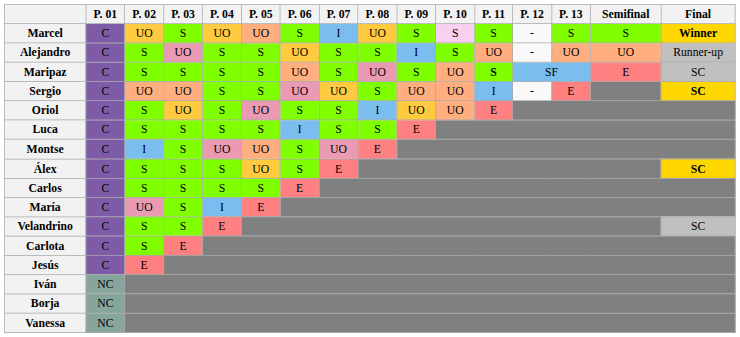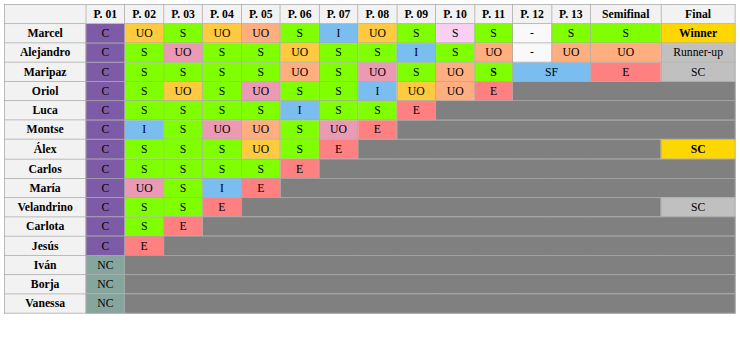 <table class="wikitable center" style="font-size:95%; width:950px; text-align:center">
 <tr>
 <th></th>
 <th>P. 01</th>
 <th>P. 02</th>
 <th>P. 03</th>
 <th>P. 04</th>
 <th>P. 05</th>
 <th>P. 06</th>
 <th>P. 07</th>
 <th>P. 08</th>
 <th>P. 09</th>
 <th>P. 10</th>
 <th>P. 11</th>
 <th>P. 12</th>
 <th>P. 13</th>
 <th>Semifinal</th>
 <th>Final</th>
 </tr>
 <tr>
 <th>Marcel</th>
 <td bgcolor="#7D5BA6">C</td>
 <td bgcolor="#FDCA40">UO</td>
 <td bgcolor="#80FF00">S</td>
 <td bgcolor="#FDCA40">UO</td>
 <td bgcolor="#FFAE80">UO</td>
 <td bgcolor="#80FF00">S</td>
 <td bgcolor="#79BEEE">I</td>
 <td bgcolor="#FDCA40">UO</td>
 <td bgcolor="#80FF00">S</td>
 <td bgcolor="#F9CFF2">S</td>
 <td bgcolor="#80FF00">S</td>
 <td>-</td>
 <td bgcolor="#80FF00">S</td>
 <td bgcolor="#80FF00">S</td>
 <td bgcolor="gold"><strong>Winner</strong></td>
 </tr>
 <tr>
 <th>Alejandro</th>
 <td bgcolor="#7D5BA6">C</td>
 <td bgcolor="#80FF00">S</td>
 <td bgcolor="#EA9AB2">UO</td>
 <td bgcolor="#80FF00">S</td>
 <td bgcolor="#80FF00">S</td>
 <td bgcolor="#FDCA40">UO</td>
 <td bgcolor="#80FF00">S</td>
 <td bgcolor="#80FF00">S</td>
 <td bgcolor="#79BEEE">I</td>
 <td bgcolor="#80FF00">S</td>
 <td bgcolor="#FFAE80">UO</td>
 <td>-</td>
 <td bgcolor="#FFAE80">UO</td>
 <td bgcolor="#FFAE80">UO</td>
 <td bgcolor="silver">Runner-up</td>
 </tr>
 <tr>
 <th>Maripaz</th>
 <td bgcolor="#7D5BA6">C</td>
 <td bgcolor="#80FF00">S</td>
 <td bgcolor="#80FF00">S</td>
 <td bgcolor="#80FF00">S</td>
 <td bgcolor="#80FF00">S</td>
 <td bgcolor="#FFAE80">UO</td>
 <td bgcolor="#80FF00">S</td>
 <td bgcolor="#EA9AB2">UO</td>
 <td bgcolor="#80FF00">S</td>
 <td bgcolor="#FFAE80">UO</td>
 <td bgcolor="#80FF00"><strong>S</strong></td>
 <td colspan=2 bgcolor="#79BEEE">SF</td>
 <td bgcolor="#FF8080">E</td>
 <td bgcolor="silver">SC</td>
-</tr>
-<tr>
-<th>Sergio</th>
-<td bgcolor="#7D5BA6">C</td>
-<td bgcolor="#FFAE80">UO</td>
-<td bgcolor="#FFAE80">UO</td>
-<td bgcolor="#80FF00">S</td>
-<td bgcolor="#80FF00">S</td>
-<td bgcolor="#EA9AB2">UO</td>
-<td bgcolor="#FDCA40">UO</td>
-<td bgcolor="#80FF00">S</td>
-<td bgcolor="#FFAE80">UO</td>
-<td bgcolor="#FFAE80">UO</td>
-<td bgcolor="#79BEEE">I</td>
-<td>-</td>
-<td bgcolor="#FF8080">E</td>
-<td bgcolor="gray"></td>
-<td bgcolor="gold"><strong>SC</strong></td>
 </tr>
 <tr>
 <th>Oriol</th>
 <td bgcolor="#7D5BA6">C</td>
 <td bgcolor="#80FF00">S</td>
 <td bgcolor="#FDCA40">UO</td>
 <td bgcolor="#80FF00">S</td>
 <td bgcolor="#EA9AB2">UO</td>
 <td bgcolor="#80FF00">S</td>
 <td bgcolor="#80FF00">S</td>
 <td bgcolor="#79BEEE">I</td>
 <td bgcolor="#FDCA40">UO</td>
 <td bgcolor="#FFAE80">UO</td>
 <td bgcolor="#FF8080">E</td>
 <td colspan="4" bgcolor="gray"></td>
 </tr>
 <tr>
 <th>Luca</th>
 <td bgcolor="#7D5BA6">C</td>
 <td bgcolor="#80FF00">S</td>
 <td bgcolor="#80FF00">S</td>
 <td bgcolor="#80FF00">S</td>
 <td bgcolor="#80FF00">S</td>
 <td bgcolor="#79BEEE">I</td>
 <td bgcolor="#80FF00">S</td>
 <td bgcolor="#80FF00">S</td>
 <td bgcolor="#FF8080">E</td>
 <td colspan="6" bgcolor="gray"></td>
 </tr>
 <tr>
 <th>Montse</th>
 <td bgcolor="#7D5BA6">C</td>
 <td bgcolor="#79BEEE">I</td>
 <td bgcolor="#80FF00">S</td>
 <td bgcolor="#EA9AB2">UO</td>
 <td bgcolor="#FFAE80">UO</td>
 <td bgcolor="#80FF00">S</td>
 <td bgcolor="#EA9AB2">UO</td>
 <td bgcolor="#FF8080">E</td>
 <td colspan="7" bgcolor="gray"></td>
 </tr>
 <tr>
 <th>Álex</th>
 <td bgcolor="#7D5BA6">C</td>
 <td bgcolor="#80FF00">S</td>
 <td bgcolor="#80FF00">S</td>
 <td bgcolor="#80FF00">S</td>
 <td bgcolor="#FDCA40">UO</td>
 <td bgcolor="#80FF00">S</td>
 <td bgcolor="#FF8080">E</td>
 <td colspan="7" bgcolor="gray"></td>
 <td bgcolor="gold"><strong>SC</strong></td>
 </tr>
 <tr>
 <th>Carlos</th>
 <td bgcolor="#7D5BA6">C</td>
 <td bgcolor="#80FF00">S</td>
 <td bgcolor="#80FF00">S</td>
 <td bgcolor="#80FF00">S</td>
 <td bgcolor="#80FF00">S</td>
 <td bgcolor="#FF8080">E</td>
 <td colspan="9" bgcolor="gray"></td>
 </tr>
 <tr>
 <th>María</th>
 <td bgcolor="#7D5BA6">C</td>
 <td bgcolor="#EA9AB2">UO</td>
 <td bgcolor="#80FF00">S</td>
 <td bgcolor="#79BEEE">I</td>
 <td bgcolor="#FF8080">E</td>
 <td colspan="10" bgcolor="gray"></td>
 </tr>
 <tr>
 <th>Velandrino</th>
 <td bgcolor="#7D5BA6">C</td>
 <td bgcolor="#80FF00">S</td>
 <td bgcolor="#80FF00">S</td>
 <td bgcolor="#FF8080">E</td>
 <td colspan="10" bgcolor="gray"></td>
 <td bgcolor="silver">SC</td>
 </tr>
 <tr>
 <th>Carlota</th>
 <td bgcolor="#7D5BA6">C</td>
 <td bgcolor="#80FF00">S</td>
 <td bgcolor="#FF8080">E</td>
 <td colspan="12" bgcolor="gray"></td>
 </tr>
 <tr>
 <th>Jesús</th>
 <td bgcolor="#7D5BA6">C</td>
 <td bgcolor="#FF8080">E</td>
 <td colspan="13" bgcolor="gray"></td>
 </tr>
 <tr>
 <th>Iván</th>
 <td bgcolor="#86A59C">NC</td>
 <td colspan="14" bgcolor="gray"></td>
 </tr>
 <tr>
 <th>Borja</th>
 <td bgcolor="#86A59C">NC</td>
 <td colspan="14" bgcolor="gray"></td>
 </tr>
 <tr>
 <th>Vanessa</th>
 <td bgcolor="#86A59C">NC</td>
 <td colspan="14" bgcolor="gray"></td>
 </tr>
 </table>
